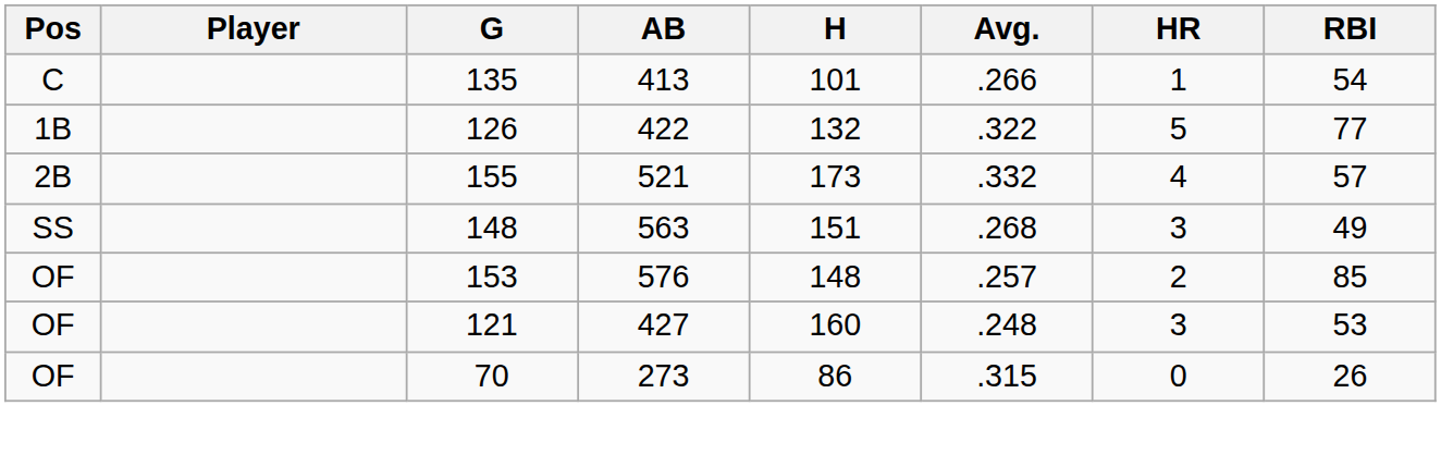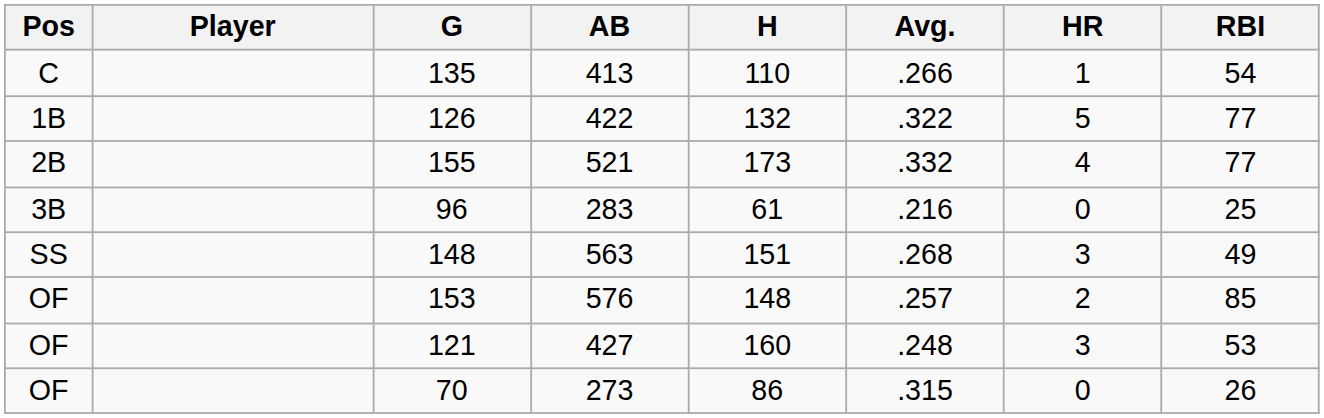 <table class="wikitable sortable">
 <tr>
 <th bgcolor="#DDDDFF" width="5%">Pos</th>
 <th bgcolor="#DDDDFF" width="16%">Player</th>
 <th bgcolor="#DDDDFF" width="9%">G</th>
 <th bgcolor="#DDDDFF" width="9%">AB</th>
 <th bgcolor="#DDDDFF" width="9%">H</th>
 <th bgcolor="#DDDDFF" width="9%">Avg.</th>
 <th bgcolor="#DDDDFF" width="9%">HR</th>
 <th bgcolor="#DDDDFF" width="9%">RBI</th>
 </tr>
 <tr align="center">
 <td>C</td>
 <td></td>
 <td>135</td>
 <td>413</td>
-<td>101</td>
+<td>110</td>
 <td>.266</td>
 <td>1</td>
 <td>54</td>
 </tr>
 <tr align="center">
 <td>1B</td>
 <td></td>
 <td>126</td>
 <td>422</td>
 <td>132</td>
 <td>.322</td>
 <td>5</td>
 <td>77</td>
 </tr>
 <tr align="center">
 <td>2B</td>
 <td></td>
 <td>155</td>
 <td>521</td>
 <td>173</td>
 <td>.332</td>
 <td>4</td>
-<td>57</td>
+<td>77</td>
+</tr>
+<tr align="center">
+<td>3B</td>
+<td></td>
+<td>96</td>
+<td>283</td>
+<td>61</td>
+<td>.216</td>
+<td>0</td>
+<td>25</td>
 </tr>
 <tr align="center">
 <td>SS</td>
 <td></td>
 <td>148</td>
 <td>563</td>
 <td>151</td>
 <td>.268</td>
 <td>3</td>
 <td>49</td>
 </tr>
 <tr align="center">
 <td>OF</td>
 <td></td>
 <td>153</td>
 <td>576</td>
 <td>148</td>
 <td>.257</td>
 <td>2</td>
 <td>85</td>
 </tr>
 <tr align="center">
 <td>OF</td>
 <td></td>
 <td>121</td>
 <td>427</td>
 <td>160</td>
 <td>.248</td>
 <td>3</td>
 <td>53</td>
 </tr>
 <tr align="center">
 <td>OF</td>
 <td></td>
 <td>70</td>
 <td>273</td>
 <td>86</td>
 <td>.315</td>
 <td>0</td>
 <td>26</td>
 </tr>
 </table>
